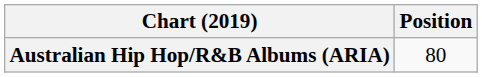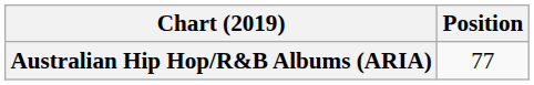 <table class="wikitable sortable plainrowheaders">
 <tr>
 <th scope="col">Chart (2019)</th>
 <th scope="col">Position</th>
 </tr>
 <tr>
 <th scope="row">Australian Hip Hop/R&B Albums (ARIA)</th>
-<td style="text-align:center;">80</td>
+<td style="text-align:center;">77</td>
 </tr>
 </table>
